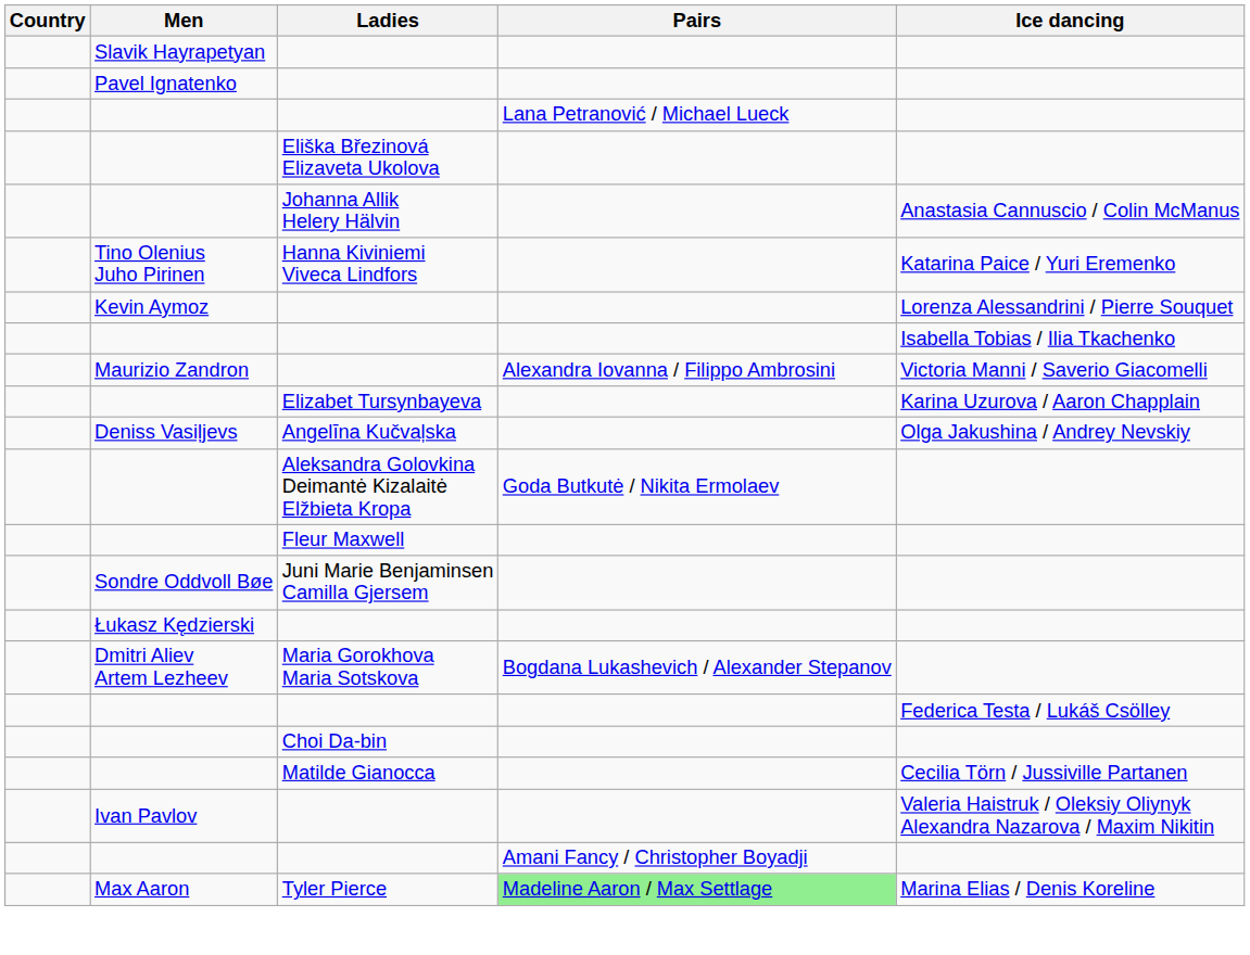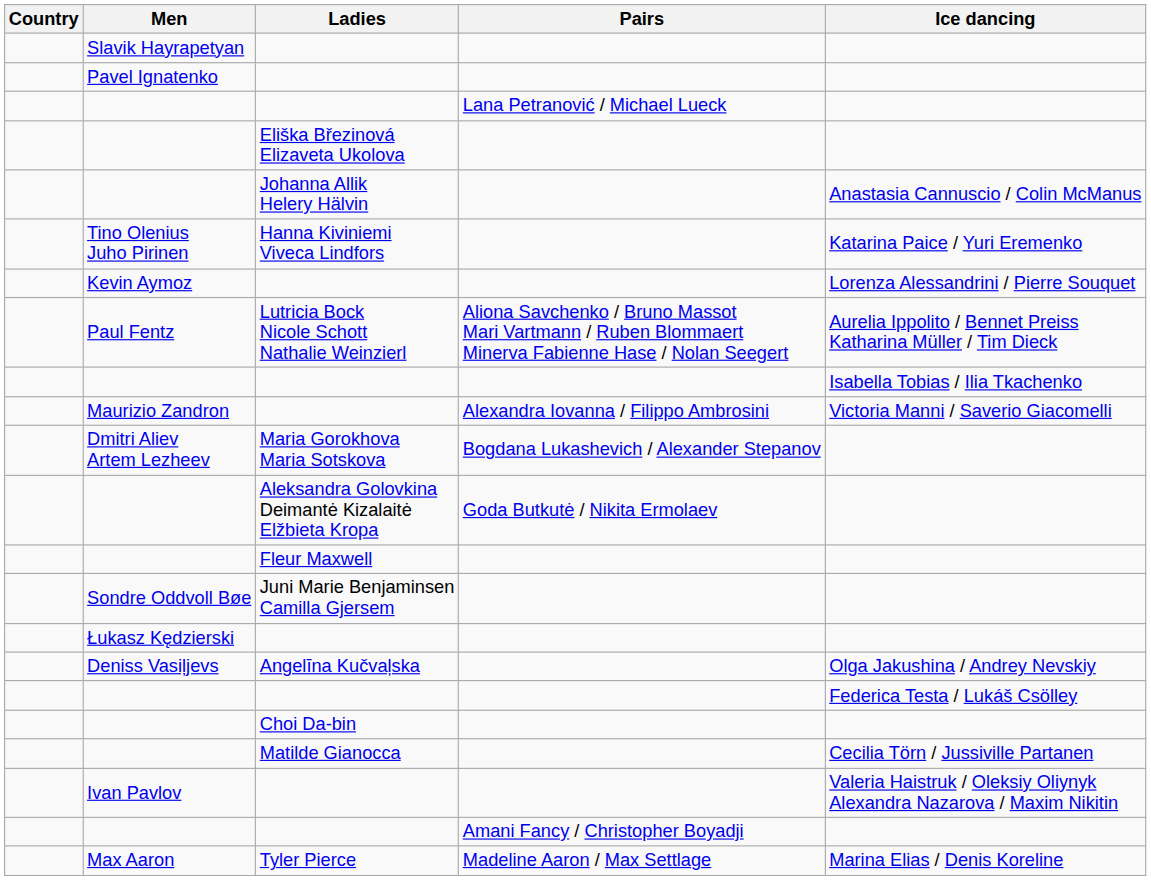 <table class="wikitable">
 <tr>
 <th>Country</th>
 <th>Men</th>
 <th>Ladies</th>
 <th>Pairs</th>
 <th>Ice dancing</th>
 </tr>
 <tr>
 <td></td>
 <td><a href='#'>Slavik Hayrapetyan</a></td>
 <td></td>
 <td></td>
 <td></td>
 </tr>
 <tr>
 <td></td>
 <td><a href='#'>Pavel Ignatenko</a></td>
 <td></td>
 <td></td>
 <td></td>
 </tr>
 <tr>
 <td></td>
 <td></td>
 <td></td>
 <td><a href='#'>Lana Petranović</a> / <a href='#'>Michael Lueck</a></td>
 <td></td>
 </tr>
 <tr>
 <td></td>
 <td></td>
 <td><a href='#'>Eliška Březinová</a> <br> <a href='#'>Elizaveta Ukolova</a></td>
 <td></td>
 <td></td>
 </tr>
 <tr>
 <td></td>
 <td></td>
 <td><a href='#'>Johanna Allik</a> <br> <a href='#'>Helery Hälvin</a></td>
 <td></td>
 <td><a href='#'>Anastasia Cannuscio</a> / <a href='#'>Colin McManus</a></td>
 </tr>
 <tr>
 <td></td>
 <td><a href='#'>Tino Olenius</a> <br> <a href='#'>Juho Pirinen</a></td>
 <td><a href='#'>Hanna Kiviniemi</a> <br> <a href='#'>Viveca Lindfors</a></td>
 <td></td>
 <td><a href='#'>Katarina Paice</a> / <a href='#'>Yuri Eremenko</a></td>
 </tr>
 <tr>
 <td></td>
 <td><a href='#'>Kevin Aymoz</a></td>
 <td></td>
 <td></td>
 <td><a href='#'>Lorenza Alessandrini</a> / <a href='#'>Pierre Souquet</a></td>
 </tr>
 <tr>
 <td></td>
+<td><a href='#'>Paul Fentz</a></td>
+<td><a href='#'>Lutricia Bock</a> <br> <a href='#'>Nicole Schott</a> <br> <a href='#'>Nathalie Weinzierl</a></td>
+<td><a href='#'>Aliona Savchenko</a> / <a href='#'>Bruno Massot</a> <br> <a href='#'>Mari Vartmann</a> / <a href='#'>Ruben Blommaert</a> <br> <a href='#'>Minerva Fabienne Hase</a> / <a href='#'>Nolan Seegert</a></td>
+<td><a href='#'>Aurelia Ippolito</a> / <a href='#'>Bennet Preiss</a> <br> <a href='#'>Katharina Müller</a> / <a href='#'>Tim Dieck</a></td>
+</tr>
+<tr>
+<td></td>
 <td></td>
 <td></td>
 <td></td>
 <td><a href='#'>Isabella Tobias</a> / <a href='#'>Ilia Tkachenko</a></td>
 </tr>
 <tr>
 <td></td>
 <td><a href='#'>Maurizio Zandron</a></td>
 <td></td>
 <td><a href='#'>Alexandra Iovanna</a> / <a href='#'>Filippo Ambrosini</a></td>
 <td><a href='#'>Victoria Manni</a> / <a href='#'>Saverio Giacomelli</a></td>
 </tr>
 <tr>
 <td></td>
+<td><a href='#'>Dmitri Aliev</a> <br> <a href='#'>Artem Lezheev</a></td>
+<td><a href='#'>Maria Gorokhova</a> <br> <a href='#'>Maria Sotskova</a></td>
+<td><a href='#'>Bogdana Lukashevich</a> / <a href='#'>Alexander Stepanov</a></td>
 <td></td>
-<td><a href='#'>Elizabet Tursynbayeva</a></td>
-<td></td>
-<td><a href='#'>Karina Uzurova</a> / <a href='#'>Aaron Chapplain</a></td>
-</tr>
-<tr>
-<td></td>
-<td><a href='#'>Deniss Vasiļjevs</a></td>
-<td><a href='#'>Angelīna Kučvaļska</a></td>
-<td></td>
-<td><a href='#'>Olga Jakushina</a> / <a href='#'>Andrey Nevskiy</a></td>
 </tr>
 <tr>
 <td></td>
 <td></td>
 <td><a href='#'>Aleksandra Golovkina</a> <br> Deimantė Kizalaitė <br> <a href='#'>Elžbieta Kropa</a></td>
 <td><a href='#'>Goda Butkutė</a> / <a href='#'>Nikita Ermolaev</a></td>
 <td></td>
 </tr>
 <tr>
 <td></td>
 <td></td>
 <td><a href='#'>Fleur Maxwell</a></td>
 <td></td>
 <td></td>
 </tr>
 <tr>
 <td></td>
 <td><a href='#'>Sondre Oddvoll Bøe</a></td>
 <td>Juni Marie Benjaminsen <br> <a href='#'>Camilla Gjersem</a></td>
 <td></td>
 <td></td>
 </tr>
 <tr>
 <td></td>
 <td><a href='#'>Łukasz Kędzierski</a></td>
 <td></td>
 <td></td>
 <td></td>
 </tr>
 <tr>
 <td></td>
-<td><a href='#'>Dmitri Aliev</a> <br> <a href='#'>Artem Lezheev</a></td>
-<td><a href='#'>Maria Gorokhova</a> <br> <a href='#'>Maria Sotskova</a></td>
-<td><a href='#'>Bogdana Lukashevich</a> / <a href='#'>Alexander Stepanov</a></td>
+<td><a href='#'>Deniss Vasiļjevs</a></td>
+<td><a href='#'>Angelīna Kučvaļska</a></td>
 <td></td>
+<td><a href='#'>Olga Jakushina</a> / <a href='#'>Andrey Nevskiy</a></td>
 </tr>
 <tr>
 <td></td>
 <td></td>
 <td></td>
 <td></td>
 <td><a href='#'>Federica Testa</a> / <a href='#'>Lukáš Csölley</a></td>
 </tr>
 <tr>
 <td></td>
 <td></td>
 <td><a href='#'>Choi Da-bin</a></td>
 <td></td>
 <td></td>
 </tr>
 <tr>
 <td></td>
 <td></td>
 <td><a href='#'>Matilde Gianocca</a></td>
 <td></td>
 <td><a href='#'>Cecilia Törn</a> / <a href='#'>Jussiville Partanen</a></td>
 </tr>
 <tr>
 <td></td>
 <td><a href='#'>Ivan Pavlov</a></td>
 <td></td>
 <td></td>
 <td><a href='#'>Valeria Haistruk</a> / <a href='#'>Oleksiy Oliynyk</a> <br> <a href='#'>Alexandra Nazarova</a> / <a href='#'>Maxim Nikitin</a></td>
 </tr>
 <tr>
 <td></td>
 <td></td>
 <td></td>
 <td><a href='#'>Amani Fancy</a> / <a href='#'>Christopher Boyadji</a></td>
 <td></td>
 </tr>
 <tr>
 <td></td>
 <td><a href='#'>Max Aaron</a></td>
 <td><a href='#'>Tyler Pierce</a></td>
-<td style="background: lightgreen;"><a href='#'>Madeline Aaron</a> / <a href='#'>Max Settlage</a></td>
+<td><a href='#'>Madeline Aaron</a> / <a href='#'>Max Settlage</a></td>
 <td><a href='#'>Marina Elias</a> / <a href='#'>Denis Koreline</a></td>
 </tr>
 </table>
